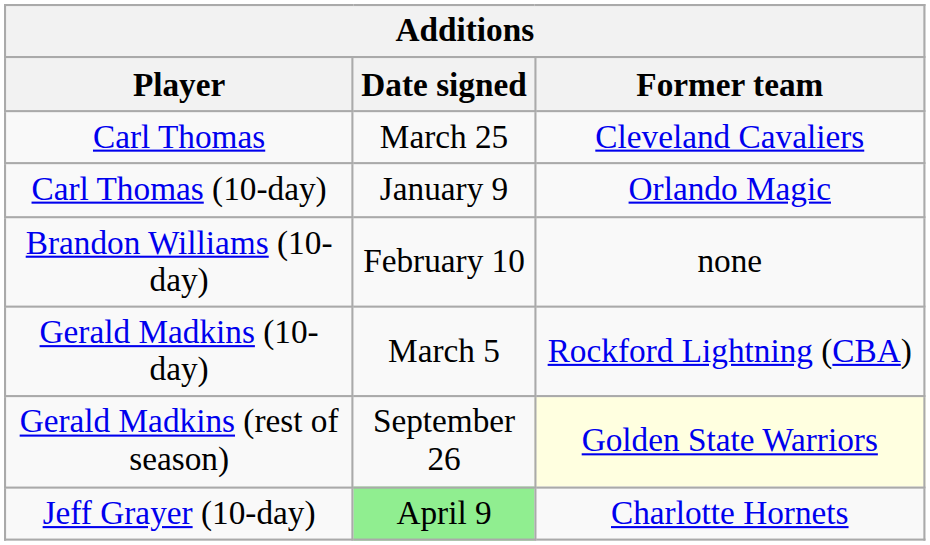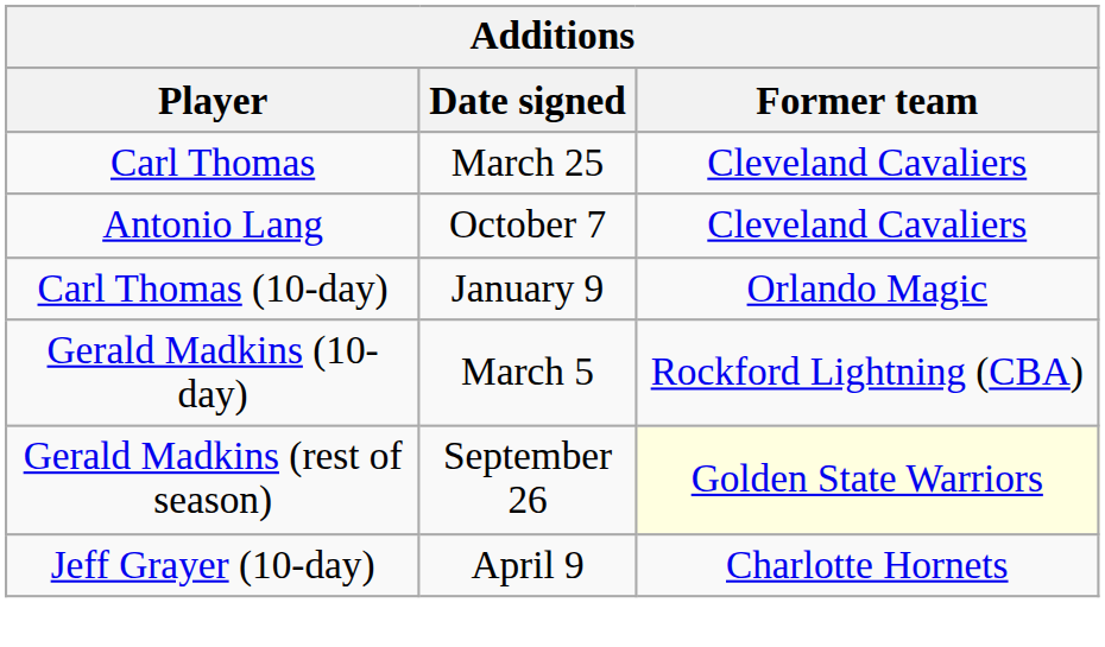 <table class="wikitable" style="text-align:center">
 <tr>
 <th colspan=3>Additions</th>
 </tr>
 <tr>
 <th style="width:160px">Player</th>
 <th style="width:80px">Date signed</th>
 <th style="width:180px">Former team</th>
 </tr>
 <tr>
 <td><a href='#'>Carl Thomas</a></td>
 <td>March 25</td>
 <td><a href='#'>Cleveland Cavaliers</a></td>
 </tr>
 <tr>
+<td><a href='#'>Antonio Lang</a></td>
+<td>October 7</td>
+<td><a href='#'>Cleveland Cavaliers</a></td>
+</tr>
+<tr>
 <td><a href='#'>Carl Thomas</a> (10-day)</td>
 <td>January 9</td>
 <td><a href='#'>Orlando Magic</a></td>
-</tr>
-<tr>
-<td><a href='#'>Brandon Williams</a> (10-day)</td>
-<td>February 10</td>
-<td>none</td>
 </tr>
 <tr>
 <td><a href='#'>Gerald Madkins</a> (10-day)</td>
 <td>March 5</td>
 <td><a href='#'>Rockford Lightning</a> (<a href='#'>CBA</a>)</td>
 </tr>
 <tr>
 <td><a href='#'>Gerald Madkins</a> (rest of season)</td>
 <td>September 26</td>
 <td style="background: lightyellow;"><a href='#'>Golden State Warriors</a></td>
 </tr>
 <tr>
 <td><a href='#'>Jeff Grayer</a> (10-day)</td>
-<td style="background: lightgreen;">April 9</td>
+<td>April 9</td>
 <td><a href='#'>Charlotte Hornets</a></td>
 </tr>
 </table>
